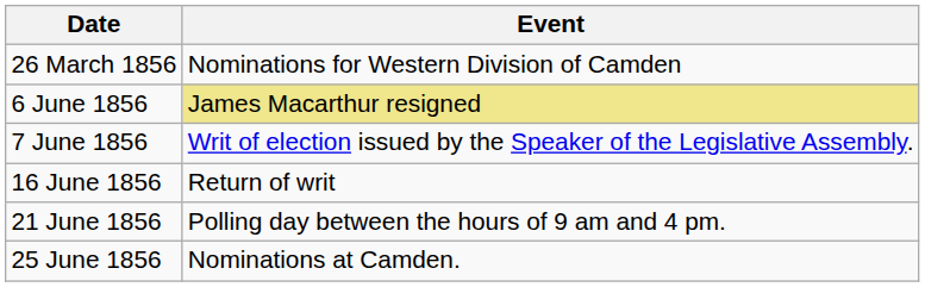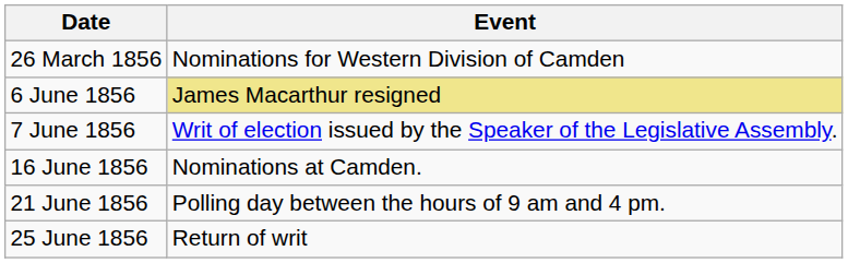 <table class="wikitable">
 <tr>
 <th>Date</th>
 <th>Event</th>
 </tr>
 <tr>
 <td>26 March 1856</td>
 <td>Nominations for Western Division of Camden</td>
 </tr>
 <tr>
 <td>6 June 1856</td>
 <td style="background: khaki;">James Macarthur resigned</td>
 </tr>
 <tr>
 <td>7 June 1856</td>
 <td><a href='#'>Writ of election</a> issued by the <a href='#'>Speaker of the Legislative Assembly</a>.</td>
 </tr>
 <tr>
 <td>16 June 1856</td>
-<td>Return of writ</td>
+<td>Nominations at Camden.</td>
 </tr>
 <tr>
 <td>21 June 1856</td>
 <td>Polling day between the hours of 9 am and 4 pm.</td>
 </tr>
 <tr>
 <td>25 June 1856</td>
-<td>Nominations at Camden.</td>
+<td>Return of writ</td>
 </tr>
 </table>
